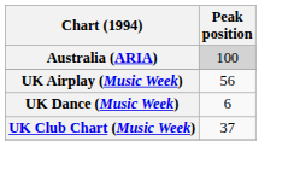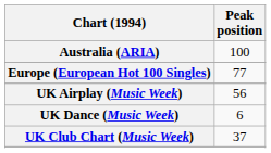 <table class="wikitable sortable plainrowheaders" style="text-align:center">
 <tr>
 <th scope="col">Chart (1994)</th>
 <th scope="col">Peak<br>position</th>
 </tr>
 <tr>
 <th scope="row">Australia (<a href='#'>ARIA</a>)</th>
-<td align="center" style="background: lightgrey;">100</td>
+<td align="center">100</td>
 </tr>
 <tr>
+</tr>
+<tr>
+<th scope="row">Europe (<a href='#'>European Hot 100 Singles</a>)</th>
+<td align="center">77</td>
 </tr>
 <tr>
 </tr>
 <tr>
 </tr>
 <tr>
 </tr>
 <tr>
 </tr>
 <tr>
 </tr>
 <tr>
 <th scope="row">UK Airplay (<em><a href='#'>Music Week</a></em>)</th>
 <td align="center">56</td>
 </tr>
 <tr>
 <th scope="row">UK Dance (<em><a href='#'>Music Week</a></em>)</th>
 <td align="center">6</td>
 </tr>
 <tr>
 <th scope="row"><a href='#'>UK Club Chart</a> (<em><a href='#'>Music Week</a></em>)</th>
 <td align="center">37</td>
 </tr>
 <tr>
 </tr>
 <tr>
 </tr>
 <tr>
 </tr>
 <tr>
 </tr>
 <tr>
 </tr>
 </table>
